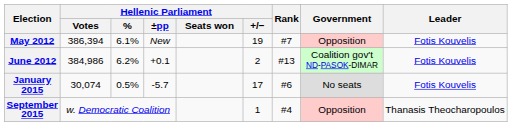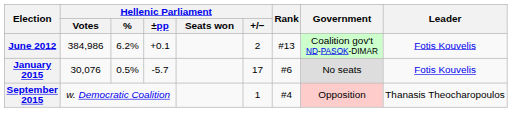 <table class="wikitable" style="text-align:center; font-size:100%; line-height:16px;">
 <tr>
 <th rowspan="2" width="60px">Election</th>
 <th colspan="5"><a href='#'>Hellenic Parliament</a></th>
 <th rowspan="2" width="30px">Rank</th>
 <th rowspan="2" width="125px">Government</th>
 <th rowspan="2">Leader</th>
 </tr>
 <tr>
 <th width="75px">Votes</th>
 <th width="45px">%</th>
 <th width="45px">±<a href='#'>pp</a></th>
 <th width="100px">Seats won</th>
 <th width="40px">+/−</th>
 </tr>
 <tr>
-<th><a href='#'>May 2012</a></th>
-<td>386,394</td>
-<td>6.1%</td>
-<td><em>New</em></td>
-<td></td>
-<td>19</td>
-<td>#7</td>
-<td style="background-color:#FFCCCC">Opposition</td>
-<td><a href='#'>Fotis Kouvelis</a></td>
-</tr>
-<tr>
 <th><a href='#'>June 2012</a></th>
 <td>384,986</td>
 <td>6.2%</td>
 <td>+0.1</td>
 <td></td>
 <td>2</td>
 <td>#13</td>
 <td style="background-color:#CCFFCC">Coalition gov't<br><small><a href='#'>ND</a>-<a href='#'>PASOK</a>-DIMAR</small></td>
 <td><a href='#'>Fotis Kouvelis</a></td>
 </tr>
 <tr>
 <th><a href='#'>January 2015</a></th>
-<td>30,074</td>
+<td>30,076</td>
 <td>0.5%</td>
 <td>-5.7</td>
 <td></td>
 <td>17</td>
 <td>#6</td>
 <td style="background-color:#DDDDDD">No seats</td>
 <td><a href='#'>Fotis Kouvelis</a></td>
 </tr>
 <tr>
 <th><a href='#'>September 2015</a></th>
 <td colspan="3"><em>w. <a href='#'>Democratic Coalition</a></em></td>
 <td></td>
 <td>1</td>
 <td>#4</td>
 <td style="background-color:#FFCCCC">Opposition</td>
 <td>Thanasis Theocharopoulos</td>
 </tr>
 </table>
